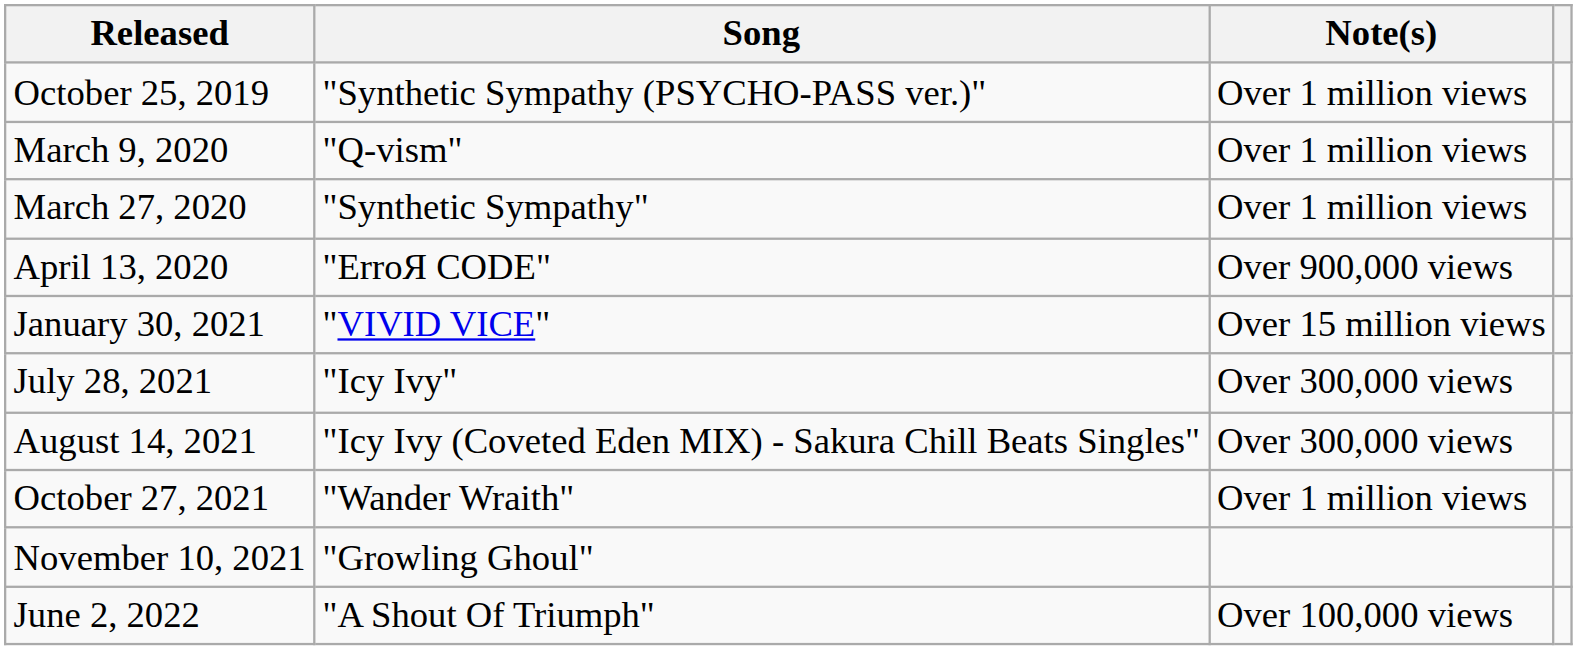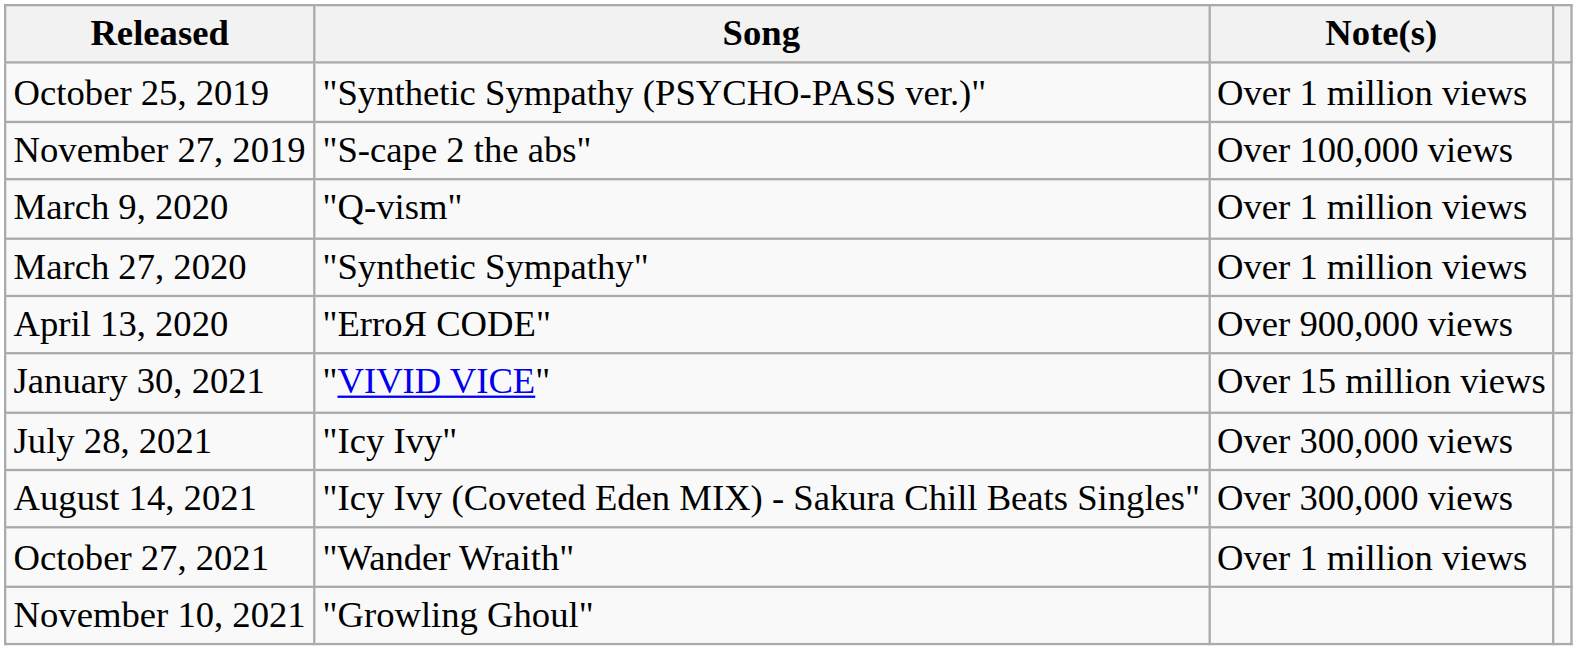 <table class="wikitable">
 <tr>
 <th>Released</th>
 <th>Song</th>
 <th>Note(s)</th>
 <th></th>
 </tr>
 <tr>
 <td>October 25, 2019</td>
 <td>"Synthetic Sympathy (PSYCHO-PASS ver.)"</td>
 <td>Over 1 million views</td>
+<td></td>
+</tr>
+<tr>
+<td>November 27, 2019</td>
+<td>"S-cape 2 the abs"</td>
+<td>Over 100,000 views</td>
 <td></td>
 </tr>
 <tr>
 <td>March 9, 2020</td>
 <td>"Q-vism"</td>
 <td>Over 1 million views</td>
 <td></td>
 </tr>
 <tr>
 <td>March 27, 2020</td>
 <td>"Synthetic Sympathy"</td>
 <td>Over 1 million views</td>
 <td></td>
 </tr>
 <tr>
 <td>April 13, 2020</td>
 <td>"ErroЯ CODE"</td>
 <td>Over 900,000 views</td>
 <td></td>
 </tr>
 <tr>
 <td>January 30, 2021</td>
 <td>"<a href='#'>VIVID VICE</a>"</td>
 <td>Over 15 million views</td>
 <td></td>
 </tr>
 <tr>
 <td>July 28, 2021</td>
 <td>"Icy Ivy"</td>
 <td>Over 300,000 views</td>
 <td></td>
 </tr>
 <tr>
 <td>August 14, 2021</td>
 <td>"Icy Ivy (Coveted Eden MIX) - Sakura Chill Beats Singles"</td>
 <td>Over 300,000 views</td>
 <td></td>
 </tr>
 <tr>
 <td>October 27, 2021</td>
 <td>"Wander Wraith"</td>
 <td>Over 1 million views</td>
 <td></td>
 </tr>
 <tr>
 <td>November 10, 2021</td>
 <td>"Growling Ghoul"</td>
 <td></td>
 <td></td>
 </tr>
-<tr>
-<td>June 2, 2022</td>
-<td>"A Shout Of Triumph"</td>
-<td>Over 100,000 views</td>
-<td></td>
-</tr>
 </table>
